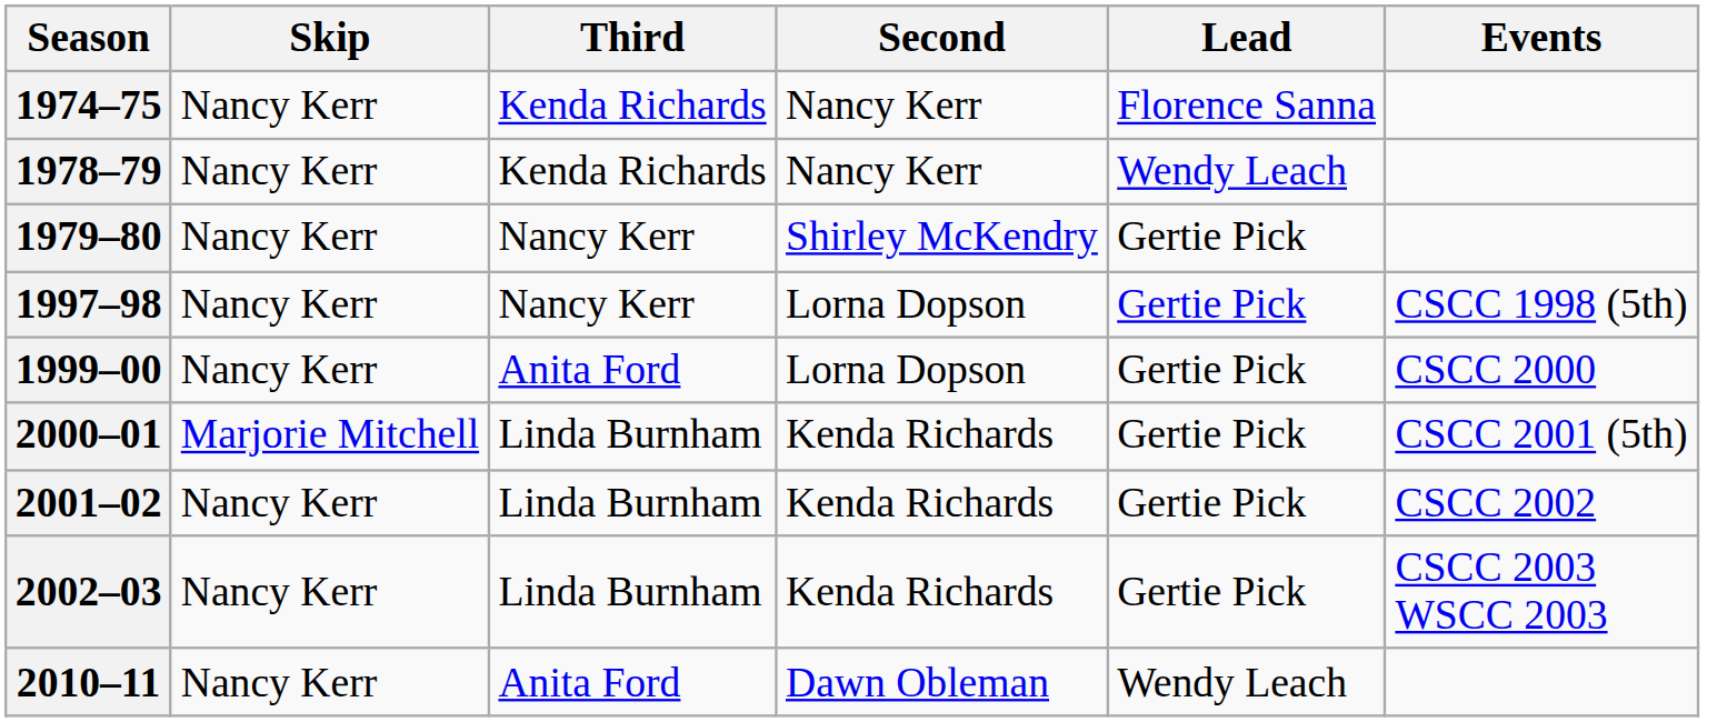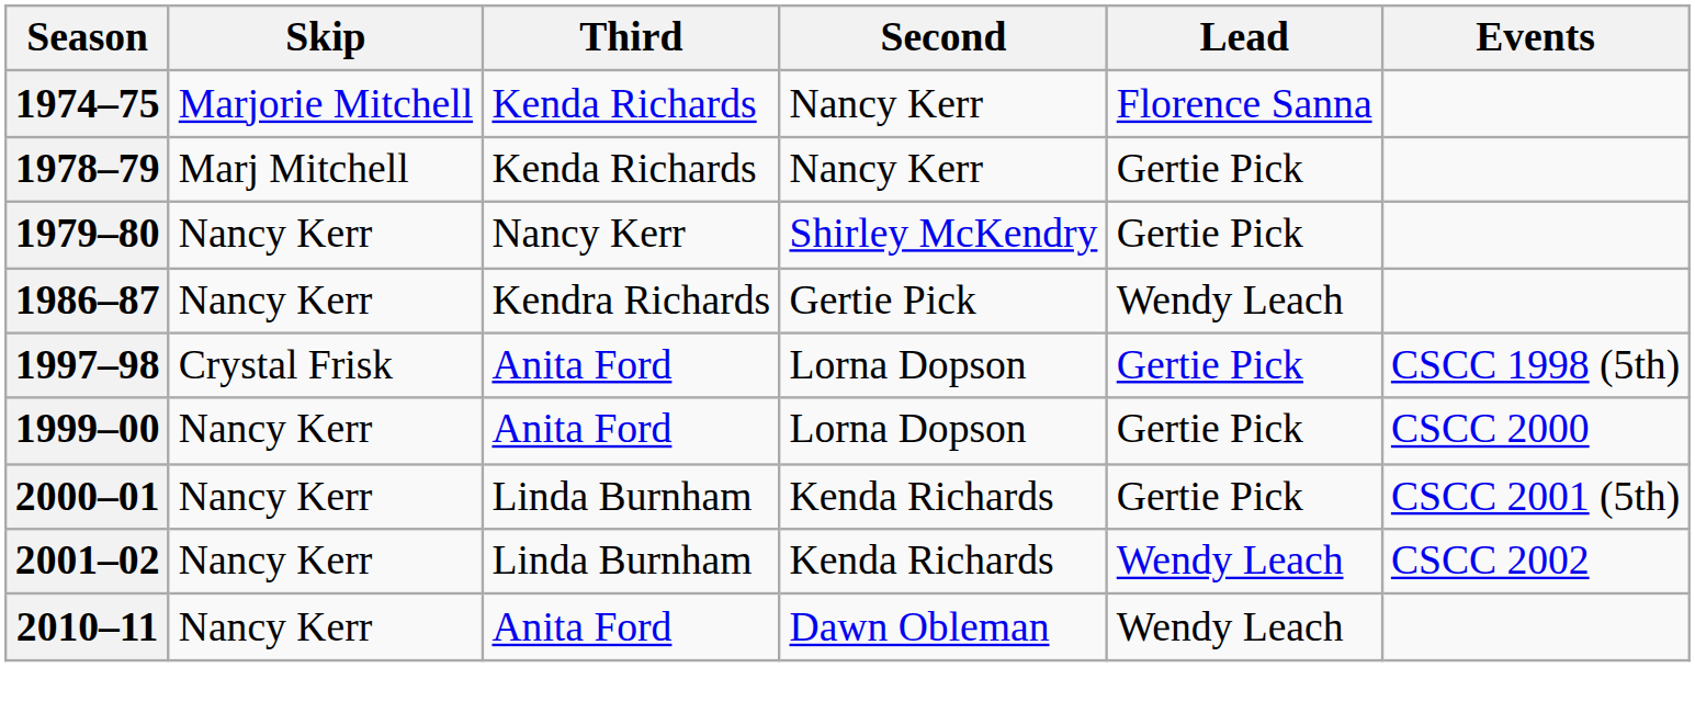 <table class="wikitable">
 <tr>
 <th scope="col">Season</th>
 <th scope="col">Skip</th>
 <th scope="col">Third</th>
 <th scope="col">Second</th>
 <th scope="col">Lead</th>
 <th scope="col">Events</th>
 </tr>
 <tr>
 <th scope="row">1974–75</th>
-<td>Nancy Kerr</td>
+<td><a href='#'>Marjorie Mitchell</a></td>
 <td><a href='#'>Kenda Richards</a></td>
 <td>Nancy Kerr</td>
 <td><a href='#'>Florence Sanna</a></td>
 <td> </td>
 </tr>
 <tr>
 <th scope="row">1978–79</th>
-<td>Nancy Kerr</td>
+<td>Marj Mitchell</td>
 <td>Kenda Richards</td>
 <td>Nancy Kerr</td>
-<td><a href='#'>Wendy Leach</a></td>
+<td>Gertie Pick</td>
 <td></td>
 </tr>
 <tr>
 <th scope="row">1979–80</th>
 <td>Nancy Kerr</td>
 <td>Nancy Kerr</td>
 <td><a href='#'>Shirley McKendry</a></td>
 <td>Gertie Pick</td>
 <td> <br> </td>
 </tr>
 <tr>
+<th scope="row">1986–87</th>
+<td>Nancy Kerr</td>
+<td>Kendra Richards</td>
+<td>Gertie Pick</td>
+<td>Wendy Leach</td>
+<td></td>
+</tr>
+<tr>
 <th scope="row">1997–98</th>
-<td>Nancy Kerr</td>
-<td>Nancy Kerr</td>
+<td>Crystal Frisk</td>
+<td><a href='#'>Anita Ford</a></td>
 <td>Lorna Dopson</td>
 <td><a href='#'>Gertie Pick</a></td>
 <td><a href='#'>CSCC 1998</a> (5th)</td>
 </tr>
 <tr>
 <th scope="row">1999–00</th>
 <td>Nancy Kerr</td>
 <td><a href='#'>Anita Ford</a></td>
 <td>Lorna Dopson</td>
 <td>Gertie Pick</td>
 <td><a href='#'>CSCC 2000</a> </td>
 </tr>
 <tr>
 <th scope="row">2000–01</th>
-<td><a href='#'>Marjorie Mitchell</a></td>
+<td>Nancy Kerr</td>
 <td>Linda Burnham</td>
 <td>Kenda Richards</td>
 <td>Gertie Pick</td>
 <td><a href='#'>CSCC 2001</a> (5th)</td>
 </tr>
 <tr>
 <th scope="row">2001–02</th>
 <td>Nancy Kerr</td>
 <td>Linda Burnham</td>
 <td>Kenda Richards</td>
-<td>Gertie Pick</td>
+<td><a href='#'>Wendy Leach</a></td>
 <td><a href='#'>CSCC 2002</a> </td>
-</tr>
-<tr>
-<th scope="row">2002–03</th>
-<td>Nancy Kerr</td>
-<td>Linda Burnham</td>
-<td>Kenda Richards</td>
-<td>Gertie Pick</td>
-<td><a href='#'>CSCC 2003</a> <br><a href='#'>WSCC 2003</a> </td>
 </tr>
 <tr>
 <th scope="row">2010–11</th>
 <td>Nancy Kerr</td>
 <td><a href='#'>Anita Ford</a></td>
 <td><a href='#'>Dawn Obleman</a></td>
 <td>Wendy Leach</td>
 <td></td>
 </tr>
 </table>
